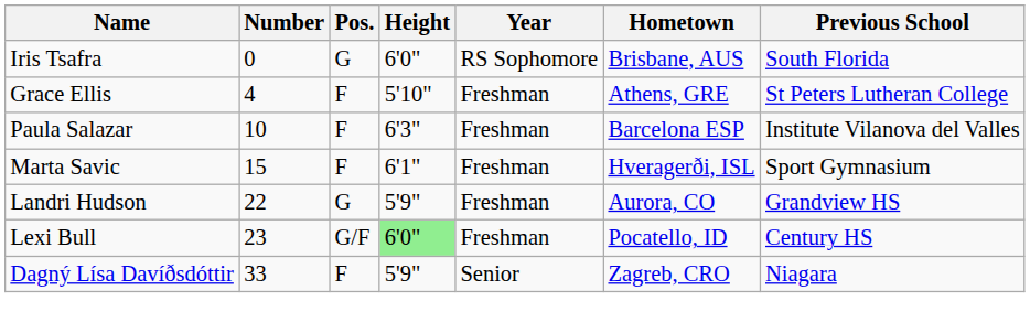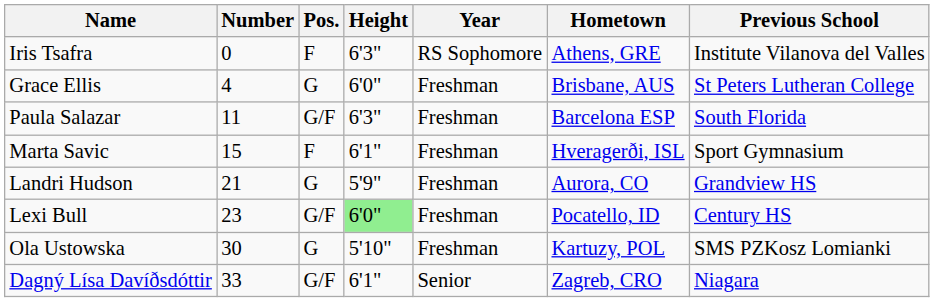 <table class="wikitable sortable" border="1">
 <tr>
 <th>Name</th>
 <th>Number</th>
 <th>Pos.</th>
 <th>Height</th>
 <th>Year</th>
 <th>Hometown</th>
 <th class="unsortable">Previous School</th>
 </tr>
 <tr>
 <td>Iris Tsafra</td>
 <td>0</td>
-<td>G</td>
-<td>6'0"</td>
+<td>F</td>
+<td>6'3"</td>
 <td>RS Sophomore</td>
-<td><a href='#'>Brisbane, AUS</a></td>
-<td><a href='#'>South Florida</a></td>
+<td><a href='#'>Athens, GRE</a></td>
+<td>Institute Vilanova del Valles</td>
 </tr>
 <tr>
 <td>Grace Ellis</td>
 <td>4</td>
-<td>F</td>
-<td>5'10"</td>
+<td>G</td>
+<td>6'0"</td>
 <td>Freshman</td>
-<td><a href='#'>Athens, GRE</a></td>
+<td><a href='#'>Brisbane, AUS</a></td>
 <td><a href='#'>St Peters Lutheran College</a></td>
 </tr>
 <tr>
 <td>Paula Salazar</td>
-<td>10</td>
-<td>F</td>
+<td>11</td>
+<td>G/F</td>
 <td>6'3"</td>
 <td>Freshman</td>
 <td><a href='#'>Barcelona ESP</a></td>
-<td>Institute Vilanova del Valles</td>
+<td><a href='#'>South Florida</a></td>
 </tr>
 <tr>
 <td>Marta Savic</td>
 <td>15</td>
 <td>F</td>
 <td>6'1"</td>
 <td>Freshman</td>
 <td><a href='#'>Hveragerði, ISL</a></td>
 <td>Sport Gymnasium</td>
 </tr>
 <tr>
 <td>Landri Hudson</td>
-<td>22</td>
+<td>21</td>
 <td>G</td>
 <td>5'9"</td>
 <td>Freshman</td>
 <td><a href='#'>Aurora, CO</a></td>
 <td><a href='#'>Grandview HS</a></td>
 </tr>
 <tr>
 <td>Lexi Bull</td>
 <td>23</td>
 <td>G/F</td>
 <td style="background: lightgreen;">6'0"</td>
 <td>Freshman</td>
 <td><a href='#'>Pocatello, ID</a></td>
 <td><a href='#'>Century HS</a></td>
 </tr>
 <tr>
+<td>Ola Ustowska</td>
+<td>30</td>
+<td>G</td>
+<td>5'10"</td>
+<td>Freshman</td>
+<td><a href='#'>Kartuzy, POL</a></td>
+<td>SMS PZKosz Lomianki</td>
+</tr>
+<tr>
 <td><a href='#'>Dagný Lísa Davíðsdóttir</a></td>
 <td>33</td>
-<td>F</td>
-<td>5'9"</td>
+<td>G/F</td>
+<td>6'1"</td>
 <td>Senior</td>
 <td><a href='#'>Zagreb, CRO</a></td>
 <td><a href='#'>Niagara</a></td>
 </tr>
 </table>
